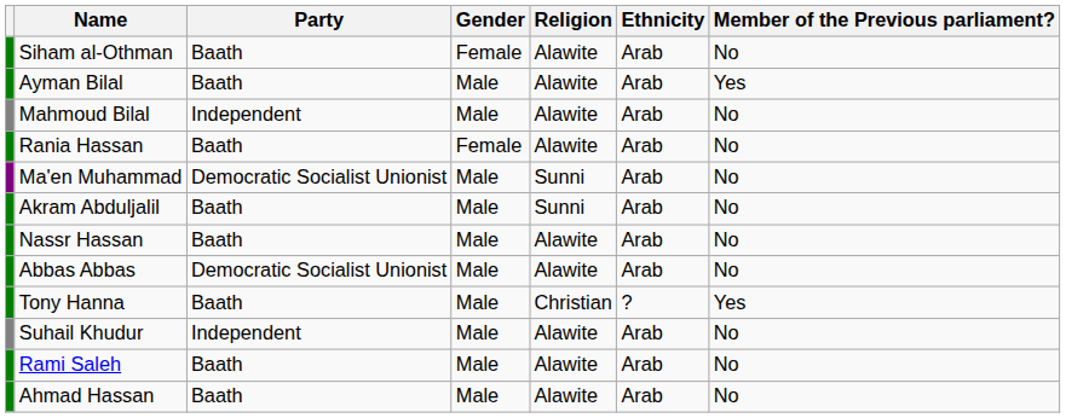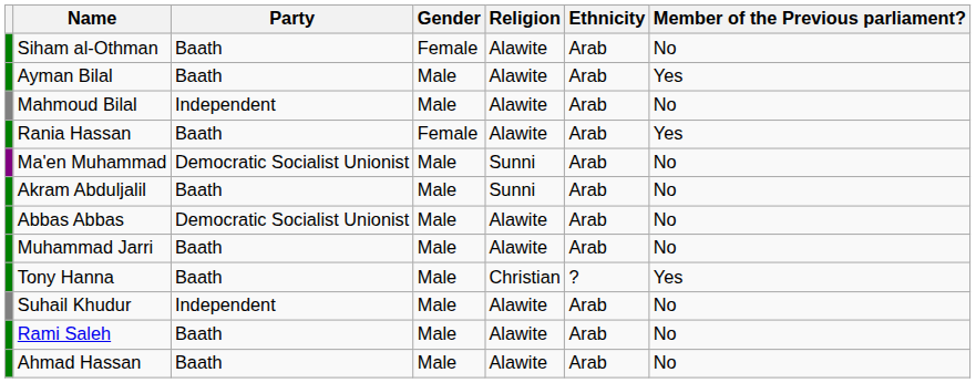 <table class="wikitable sortable">
 <tr>
 <th></th>
 <th>Name</th>
 <th>Party</th>
 <th>Gender</th>
 <th>Religion</th>
 <th>Ethnicity</th>
 <th>Member of the Previous parliament?</th>
 </tr>
 <tr>
 <td bgcolor="green"></td>
 <td>Siham al-Othman</td>
 <td>Baath</td>
 <td>Female</td>
 <td>Alawite</td>
 <td>Arab</td>
 <td>No</td>
 </tr>
 <tr>
 <td bgcolor="green"></td>
 <td>Ayman Bilal</td>
 <td>Baath</td>
 <td>Male</td>
 <td>Alawite</td>
 <td>Arab</td>
 <td>Yes</td>
 </tr>
 <tr>
 <td bgcolor="grey"></td>
 <td>Mahmoud Bilal</td>
 <td>Independent</td>
 <td>Male</td>
 <td>Alawite</td>
 <td>Arab</td>
 <td>No</td>
 </tr>
 <tr>
 <td bgcolor="green"></td>
 <td>Rania Hassan</td>
 <td>Baath</td>
 <td>Female</td>
 <td>Alawite</td>
 <td>Arab</td>
-<td>No</td>
+<td>Yes</td>
 </tr>
 <tr>
 <td bgcolor="purple"></td>
 <td>Ma'en Muhammad</td>
 <td>Democratic Socialist Unionist</td>
 <td>Male</td>
 <td>Sunni</td>
 <td>Arab</td>
 <td>No</td>
 </tr>
 <tr>
 <td bgcolor="green"></td>
 <td>Akram Abduljalil</td>
 <td>Baath</td>
 <td>Male</td>
 <td>Sunni</td>
 <td>Arab</td>
 <td>No</td>
 </tr>
 <tr>
 <td bgcolor="green"></td>
-<td>Nassr Hassan</td>
-<td>Baath</td>
+<td>Abbas Abbas</td>
+<td>Democratic Socialist Unionist</td>
 <td>Male</td>
 <td>Alawite</td>
 <td>Arab</td>
 <td>No</td>
 </tr>
 <tr>
 <td bgcolor="green"></td>
-<td>Abbas Abbas</td>
-<td>Democratic Socialist Unionist</td>
+<td>Muhammad Jarri</td>
+<td>Baath</td>
 <td>Male</td>
 <td>Alawite</td>
 <td>Arab</td>
 <td>No</td>
 </tr>
 <tr>
 <td bgcolor="green"></td>
 <td>Tony Hanna</td>
 <td>Baath</td>
 <td>Male</td>
 <td>Christian</td>
 <td>?</td>
 <td>Yes</td>
 </tr>
 <tr>
 <td bgcolor="grey"></td>
 <td>Suhail Khudur</td>
 <td>Independent</td>
 <td>Male</td>
 <td>Alawite</td>
 <td>Arab</td>
 <td>No</td>
 </tr>
 <tr>
 <td bgcolor="green"></td>
 <td><a href='#'>Rami Saleh</a></td>
 <td>Baath</td>
 <td>Male</td>
 <td>Alawite</td>
 <td>Arab</td>
 <td>No</td>
 </tr>
 <tr>
 <td bgcolor="green"></td>
 <td>Ahmad Hassan</td>
 <td>Baath</td>
 <td>Male</td>
 <td>Alawite</td>
 <td>Arab</td>
 <td>No</td>
 </tr>
 </table>
